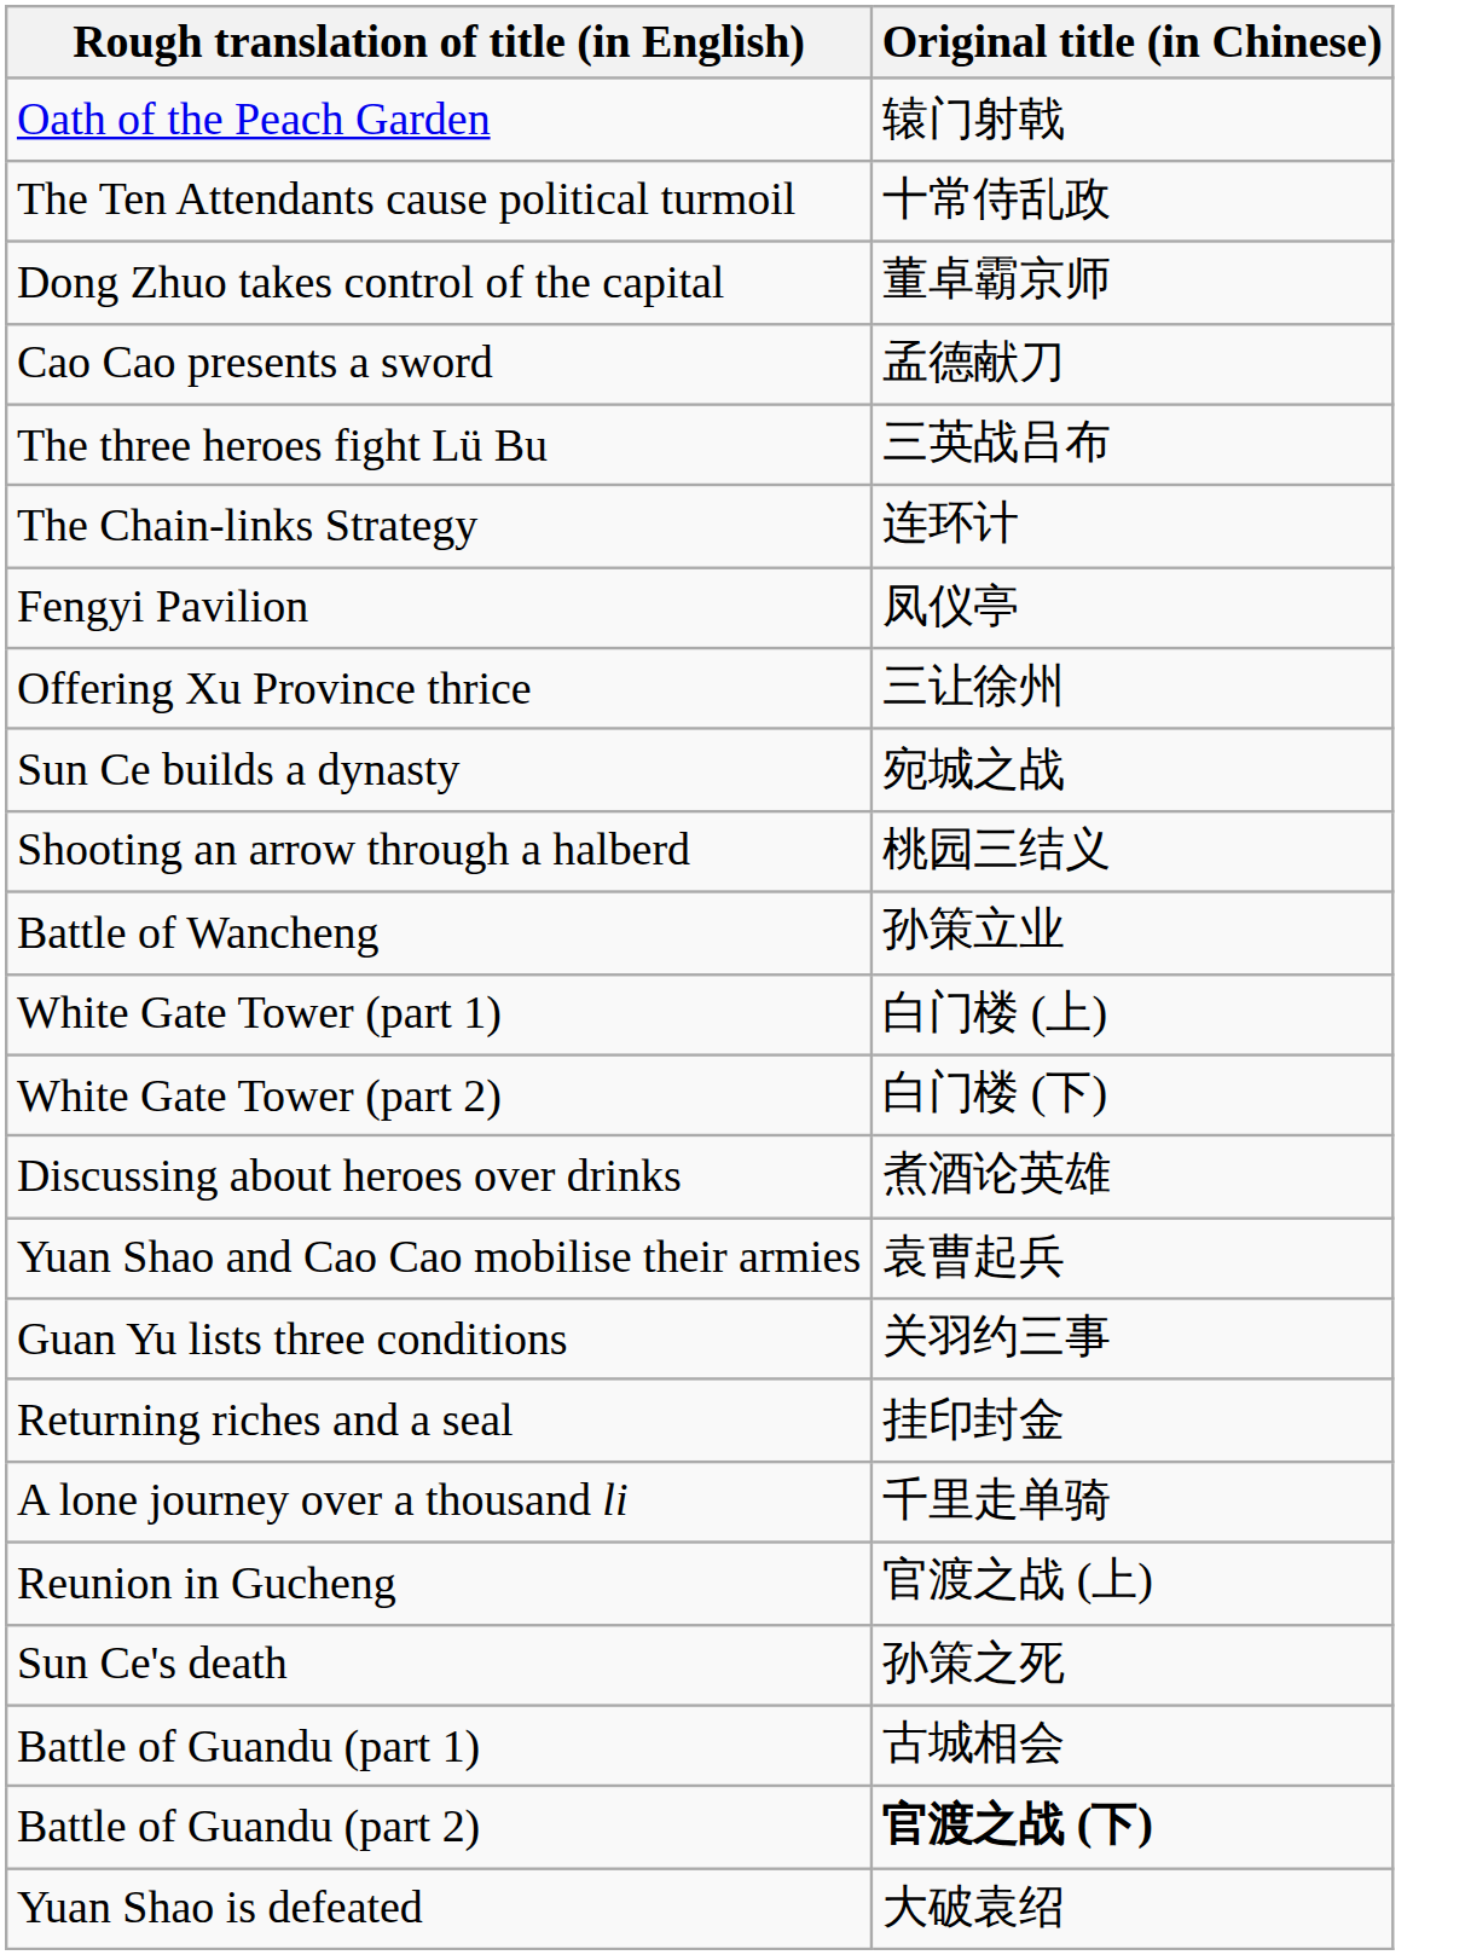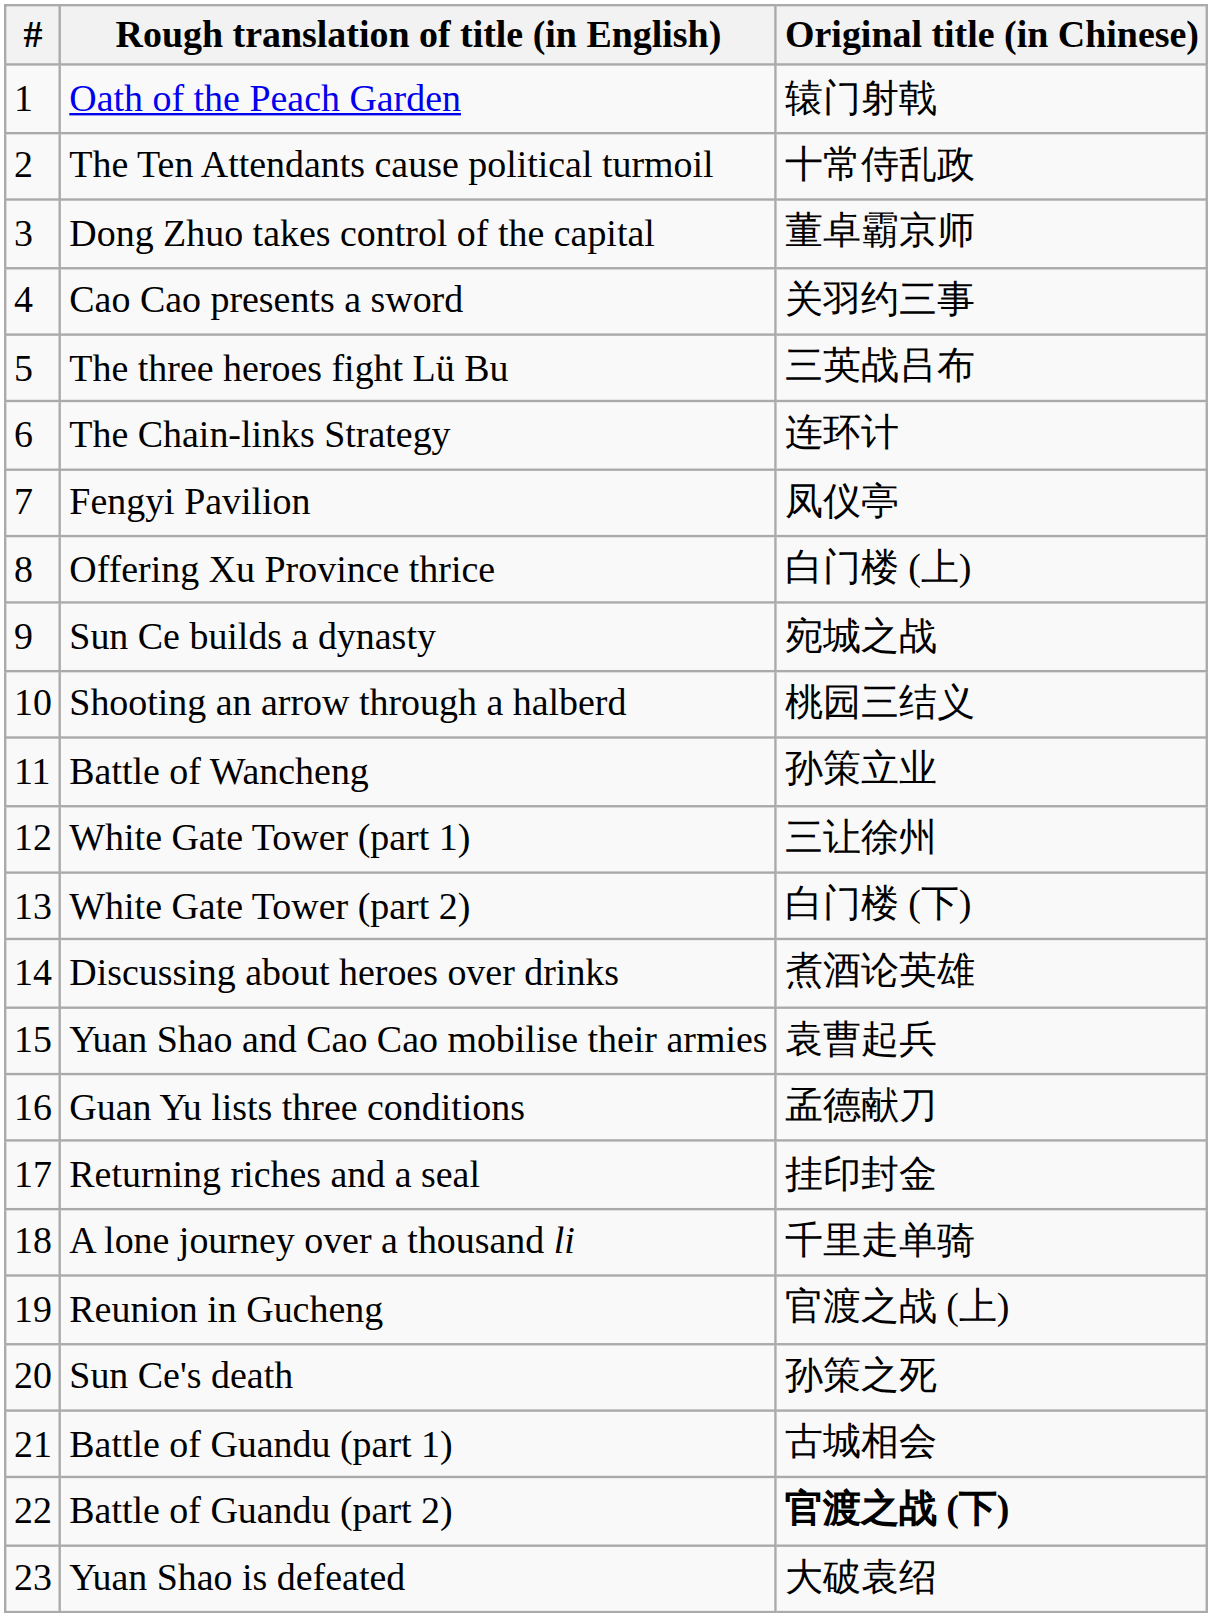 <table class="wikitable">
 <tr>
+<th>#</th>
 <th>Rough translation of title (in English)</th>
 <th>Original title (in Chinese)</th>
 </tr>
 <tr>
+<td>1</td>
 <td><a href='#'>Oath of the Peach Garden</a></td>
 <td>辕门射戟</td>
 </tr>
 <tr>
+<td>2</td>
 <td>The Ten Attendants cause political turmoil</td>
 <td>十常侍乱政</td>
 </tr>
 <tr>
+<td>3</td>
 <td>Dong Zhuo takes control of the capital</td>
 <td>董卓霸京师</td>
 </tr>
 <tr>
+<td>4</td>
 <td>Cao Cao presents a sword</td>
-<td>孟德献刀</td>
+<td>关羽约三事</td>
 </tr>
 <tr>
+<td>5</td>
 <td>The three heroes fight Lü Bu</td>
 <td>三英战吕布</td>
 </tr>
 <tr>
+<td>6</td>
 <td>The Chain-links Strategy</td>
 <td>连环计</td>
 </tr>
 <tr>
+<td>7</td>
 <td>Fengyi Pavilion</td>
 <td>凤仪亭</td>
 </tr>
 <tr>
+<td>8</td>
 <td>Offering Xu Province thrice</td>
-<td>三让徐州</td>
+<td>白门楼 (上)</td>
 </tr>
 <tr>
+<td>9</td>
 <td>Sun Ce builds a dynasty</td>
 <td>宛城之战</td>
 </tr>
 <tr>
+<td>10</td>
 <td>Shooting an arrow through a halberd</td>
 <td>桃园三结义</td>
 </tr>
 <tr>
+<td>11</td>
 <td>Battle of Wancheng</td>
 <td>孙策立业</td>
 </tr>
 <tr>
+<td>12</td>
 <td>White Gate Tower (part 1)</td>
-<td>白门楼 (上)</td>
+<td>三让徐州</td>
 </tr>
 <tr>
+<td>13</td>
 <td>White Gate Tower (part 2)</td>
 <td>白门楼 (下)</td>
 </tr>
 <tr>
+<td>14</td>
 <td>Discussing about heroes over drinks</td>
 <td>煮酒论英雄</td>
 </tr>
 <tr>
+<td>15</td>
 <td>Yuan Shao and Cao Cao mobilise their armies</td>
 <td>袁曹起兵</td>
 </tr>
 <tr>
+<td>16</td>
 <td>Guan Yu lists three conditions</td>
-<td>关羽约三事</td>
+<td>孟德献刀</td>
 </tr>
 <tr>
+<td>17</td>
 <td>Returning riches and a seal</td>
 <td>挂印封金</td>
 </tr>
 <tr>
+<td>18</td>
 <td>A lone journey over a thousand <em>li</em></td>
 <td>千里走单骑</td>
 </tr>
 <tr>
+<td>19</td>
 <td>Reunion in Gucheng</td>
 <td>官渡之战 (上)</td>
 </tr>
 <tr>
+<td>20</td>
 <td>Sun Ce's death</td>
 <td>孙策之死</td>
 </tr>
 <tr>
+<td>21</td>
 <td>Battle of Guandu (part 1)</td>
 <td>古城相会</td>
 </tr>
 <tr>
+<td>22</td>
 <td>Battle of Guandu (part 2)</td>
 <td><strong>官渡之战 (下)</strong></td>
 </tr>
 <tr>
+<td>23</td>
 <td>Yuan Shao is defeated</td>
 <td>大破袁绍</td>
 </tr>
 </table>
